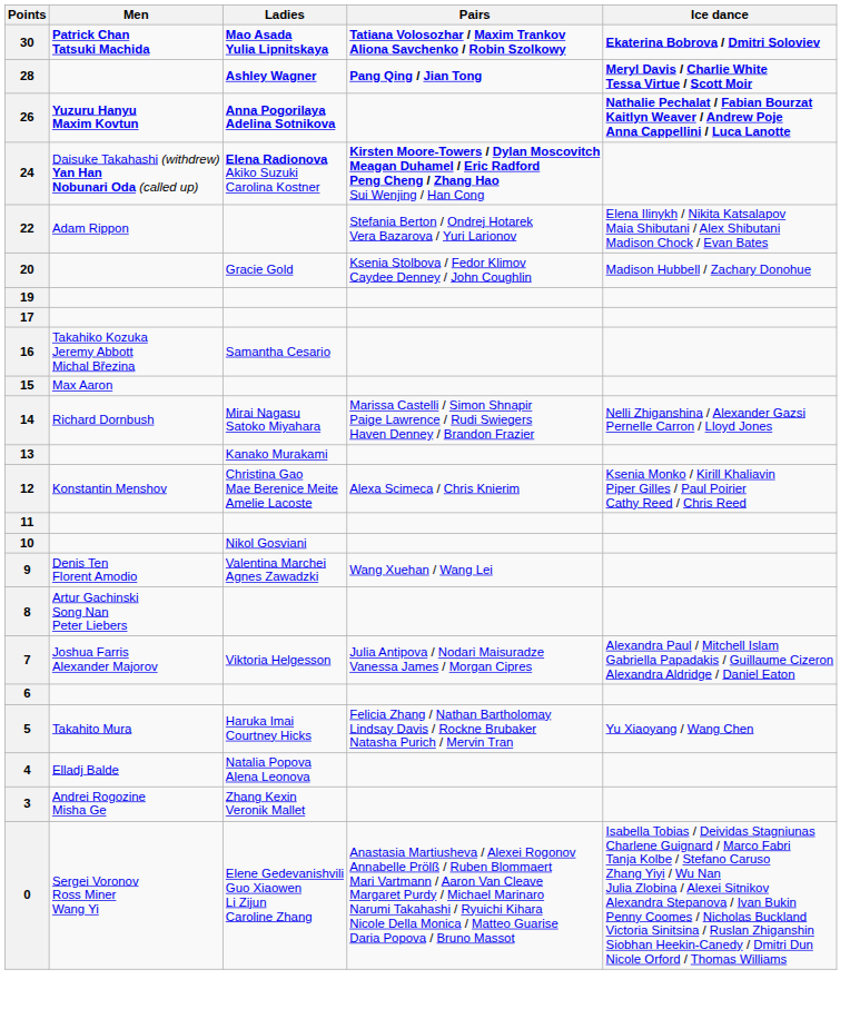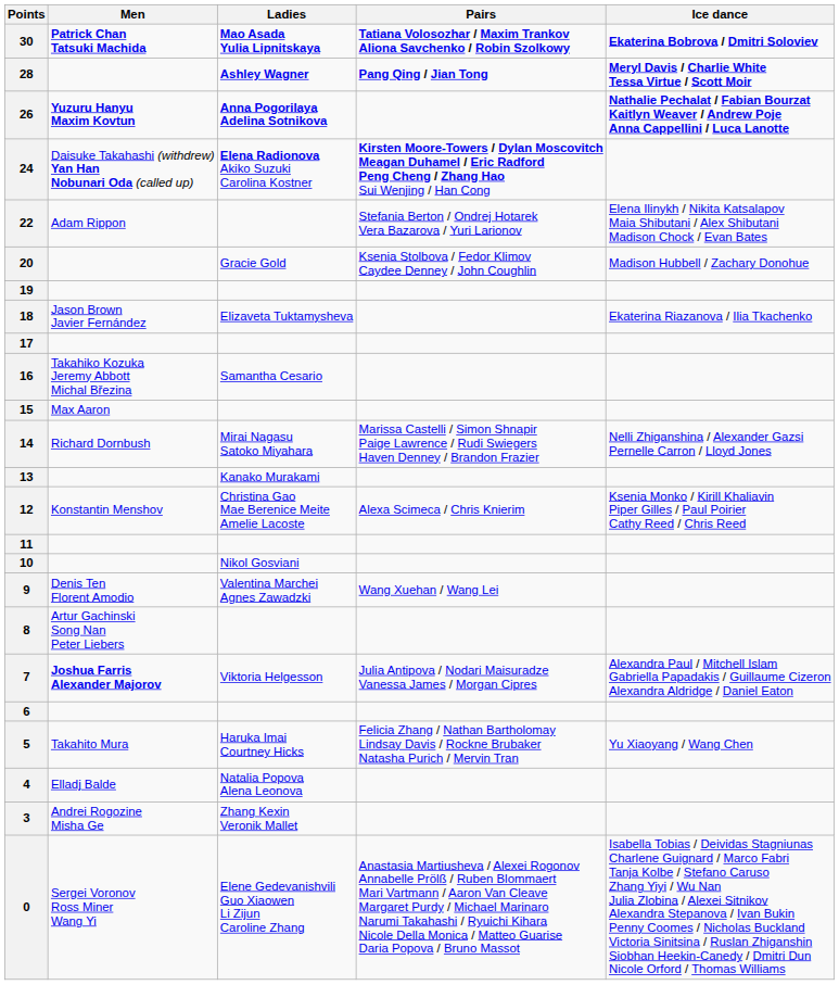 <table class="wikitable">
 <tr>
 <th>Points</th>
 <th>Men</th>
 <th>Ladies</th>
 <th>Pairs</th>
 <th>Ice dance</th>
 </tr>
 <tr>
 <th>30</th>
 <td> <strong><a href='#'>Patrick Chan</a></strong> <br>  <strong><a href='#'>Tatsuki Machida</a></strong></td>
 <td> <strong><a href='#'>Mao Asada</a></strong> <br>  <strong><a href='#'>Yulia Lipnitskaya</a></strong></td>
 <td> <strong><a href='#'>Tatiana Volosozhar</a> / <a href='#'>Maxim Trankov</a></strong> <br>  <strong><a href='#'>Aliona Savchenko</a> / <a href='#'>Robin Szolkowy</a></strong></td>
 <td> <strong><a href='#'>Ekaterina Bobrova</a> / <a href='#'>Dmitri Soloviev</a></strong></td>
 </tr>
 <tr>
 <th>28</th>
 <td></td>
 <td> <strong><a href='#'>Ashley Wagner</a></strong></td>
 <td> <strong><a href='#'>Pang Qing</a> / <a href='#'>Jian Tong</a></strong></td>
 <td> <strong><a href='#'>Meryl Davis</a> / <a href='#'>Charlie White</a></strong> <br>  <strong><a href='#'>Tessa Virtue</a> / <a href='#'>Scott Moir</a></strong></td>
 </tr>
 <tr>
 <th>26</th>
 <td> <strong><a href='#'>Yuzuru Hanyu</a></strong> <br>  <strong><a href='#'>Maxim Kovtun</a></strong></td>
 <td> <strong><a href='#'>Anna Pogorilaya</a></strong> <br>  <strong><a href='#'>Adelina Sotnikova</a></strong></td>
 <td></td>
 <td> <strong><a href='#'>Nathalie Pechalat</a> / <a href='#'>Fabian Bourzat</a></strong> <br>  <strong><a href='#'>Kaitlyn Weaver</a> / <a href='#'>Andrew Poje</a></strong> <br>  <strong><a href='#'>Anna Cappellini</a> / <a href='#'>Luca Lanotte</a></strong></td>
 </tr>
 <tr>
 <th>24</th>
 <td> <a href='#'>Daisuke Takahashi</a> <em>(withdrew)</em> <br>  <strong><a href='#'>Yan Han</a></strong> <br>  <strong><a href='#'>Nobunari Oda</a></strong> <em>(called up)</em></td>
 <td> <strong><a href='#'>Elena Radionova</a></strong> <br>  <a href='#'>Akiko Suzuki</a> <br>  <a href='#'>Carolina Kostner</a></td>
 <td> <strong><a href='#'>Kirsten Moore-Towers</a> / <a href='#'>Dylan Moscovitch</a></strong> <br>  <strong><a href='#'>Meagan Duhamel</a> / <a href='#'>Eric Radford</a></strong> <br>  <strong><a href='#'>Peng Cheng</a> / <a href='#'>Zhang Hao</a></strong> <br>  <a href='#'>Sui Wenjing</a> / <a href='#'>Han Cong</a></td>
 <td></td>
 </tr>
 <tr>
 <th>22</th>
 <td> <a href='#'>Adam Rippon</a></td>
 <td></td>
 <td> <a href='#'>Stefania Berton</a> / <a href='#'>Ondrej Hotarek</a> <br>  <a href='#'>Vera Bazarova</a> / <a href='#'>Yuri Larionov</a></td>
 <td> <a href='#'>Elena Ilinykh</a> / <a href='#'>Nikita Katsalapov</a> <br>  <a href='#'>Maia Shibutani</a> / <a href='#'>Alex Shibutani</a> <br>  <a href='#'>Madison Chock</a> / <a href='#'>Evan Bates</a></td>
 </tr>
 <tr>
 <th>20</th>
 <td></td>
 <td> <a href='#'>Gracie Gold</a></td>
 <td> <a href='#'>Ksenia Stolbova</a> / <a href='#'>Fedor Klimov</a> <br>  <a href='#'>Caydee Denney</a> / <a href='#'>John Coughlin</a></td>
 <td> <a href='#'>Madison Hubbell</a> / <a href='#'>Zachary Donohue</a></td>
 </tr>
 <tr>
 <th>19</th>
 <td></td>
 <td></td>
 <td></td>
 <td></td>
+</tr>
+<tr>
+<th>18</th>
+<td> <a href='#'>Jason Brown</a> <br>  <a href='#'>Javier Fernández</a></td>
+<td> <a href='#'>Elizaveta Tuktamysheva</a></td>
+<td></td>
+<td> <a href='#'>Ekaterina Riazanova</a> / <a href='#'>Ilia Tkachenko</a></td>
 </tr>
 <tr>
 <th>17</th>
 <td></td>
 <td></td>
 <td></td>
 <td></td>
 </tr>
 <tr>
 <th>16</th>
 <td> <a href='#'>Takahiko Kozuka</a> <br>  <a href='#'>Jeremy Abbott</a> <br>  <a href='#'>Michal Březina</a></td>
 <td> <a href='#'>Samantha Cesario</a></td>
 <td></td>
 <td></td>
 </tr>
 <tr>
 <th>15</th>
 <td> <a href='#'>Max Aaron</a></td>
 <td></td>
 <td></td>
 <td></td>
 </tr>
 <tr>
 <th>14</th>
 <td> <a href='#'>Richard Dornbush</a></td>
 <td> <a href='#'>Mirai Nagasu</a> <br>  <a href='#'>Satoko Miyahara</a></td>
 <td> <a href='#'>Marissa Castelli</a> / <a href='#'>Simon Shnapir</a> <br>  <a href='#'>Paige Lawrence</a> / <a href='#'>Rudi Swiegers</a> <br>  <a href='#'>Haven Denney</a> / <a href='#'>Brandon Frazier</a></td>
 <td> <a href='#'>Nelli Zhiganshina</a> / <a href='#'>Alexander Gazsi</a> <br>  <a href='#'>Pernelle Carron</a> / <a href='#'>Lloyd Jones</a></td>
 </tr>
 <tr>
 <th>13</th>
 <td></td>
 <td> <a href='#'>Kanako Murakami</a></td>
 <td></td>
 <td></td>
 </tr>
 <tr>
 <th>12</th>
 <td> <a href='#'>Konstantin Menshov</a></td>
 <td> <a href='#'>Christina Gao</a> <br>  <a href='#'>Mae Berenice Meite</a> <br>  <a href='#'>Amelie Lacoste</a></td>
 <td> <a href='#'>Alexa Scimeca</a> / <a href='#'>Chris Knierim</a></td>
 <td> <a href='#'>Ksenia Monko</a> / <a href='#'>Kirill Khaliavin</a> <br>  <a href='#'>Piper Gilles</a> / <a href='#'>Paul Poirier</a> <br>  <a href='#'>Cathy Reed</a> / <a href='#'>Chris Reed</a></td>
 </tr>
 <tr>
 <th>11</th>
 <td></td>
 <td></td>
 <td></td>
 <td></td>
 </tr>
 <tr>
 <th>10</th>
 <td></td>
 <td> <a href='#'>Nikol Gosviani</a></td>
 <td></td>
 <td></td>
 </tr>
 <tr>
 <th>9</th>
 <td> <a href='#'>Denis Ten</a> <br>  <a href='#'>Florent Amodio</a></td>
 <td> <a href='#'>Valentina Marchei</a> <br>  <a href='#'>Agnes Zawadzki</a></td>
 <td> <a href='#'>Wang Xuehan</a> / <a href='#'>Wang Lei</a></td>
 <td></td>
 </tr>
 <tr>
 <th>8</th>
 <td> <a href='#'>Artur Gachinski</a> <br>  <a href='#'>Song Nan</a> <br>  <a href='#'>Peter Liebers</a></td>
 <td></td>
 <td></td>
 <td></td>
 </tr>
 <tr>
 <th>7</th>
-<td> <a href='#'>Joshua Farris</a> <br>  <a href='#'>Alexander Majorov</a></td>
+<td><strong> <a href='#'>Joshua Farris</a> <br>  <a href='#'>Alexander Majorov</a></strong></td>
 <td> <a href='#'>Viktoria Helgesson</a></td>
 <td> <a href='#'>Julia Antipova</a> / <a href='#'>Nodari Maisuradze</a> <br>  <a href='#'>Vanessa James</a> / <a href='#'>Morgan Cipres</a></td>
 <td> <a href='#'>Alexandra Paul</a> / <a href='#'>Mitchell Islam</a> <br>  <a href='#'>Gabriella Papadakis</a> / <a href='#'>Guillaume Cizeron</a> <br>  <a href='#'>Alexandra Aldridge</a> / <a href='#'>Daniel Eaton</a></td>
 </tr>
 <tr>
 <th>6</th>
 <td></td>
 <td></td>
 <td></td>
 <td></td>
 </tr>
 <tr>
 <th>5</th>
 <td> <a href='#'>Takahito Mura</a></td>
 <td> <a href='#'>Haruka Imai</a> <br>  <a href='#'>Courtney Hicks</a></td>
 <td> <a href='#'>Felicia Zhang</a> / <a href='#'>Nathan Bartholomay</a> <br>  <a href='#'>Lindsay Davis</a> / <a href='#'>Rockne Brubaker</a> <br>  <a href='#'>Natasha Purich</a> / <a href='#'>Mervin Tran</a></td>
 <td> <a href='#'>Yu Xiaoyang</a> / <a href='#'>Wang Chen</a></td>
 </tr>
 <tr>
 <th>4</th>
 <td> <a href='#'>Elladj Balde</a></td>
 <td> <a href='#'>Natalia Popova</a> <br>  <a href='#'>Alena Leonova</a></td>
 <td></td>
 <td></td>
 </tr>
 <tr>
 <th>3</th>
 <td> <a href='#'>Andrei Rogozine</a> <br>  <a href='#'>Misha Ge</a></td>
 <td> <a href='#'>Zhang Kexin</a> <br>  <a href='#'>Veronik Mallet</a></td>
 <td></td>
 <td></td>
 </tr>
 <tr>
 <th>0</th>
 <td> <a href='#'>Sergei Voronov</a> <br>  <a href='#'>Ross Miner</a> <br>  <a href='#'>Wang Yi</a></td>
 <td> <a href='#'>Elene Gedevanishvili</a> <br>  <a href='#'>Guo Xiaowen</a> <br>  <a href='#'>Li Zijun</a> <br>  <a href='#'>Caroline Zhang</a></td>
 <td> <a href='#'>Anastasia Martiusheva</a> / <a href='#'>Alexei Rogonov</a> <br>  <a href='#'>Annabelle Prölß</a> / <a href='#'>Ruben Blommaert</a> <br>  <a href='#'>Mari Vartmann</a> / <a href='#'>Aaron Van Cleave</a> <br>  <a href='#'>Margaret Purdy</a> / <a href='#'>Michael Marinaro</a> <br>  <a href='#'>Narumi Takahashi</a> / <a href='#'>Ryuichi Kihara</a> <br>  <a href='#'>Nicole Della Monica</a> / <a href='#'>Matteo Guarise</a> <br>  <a href='#'>Daria Popova</a> / <a href='#'>Bruno Massot</a></td>
 <td> <a href='#'>Isabella Tobias</a> / <a href='#'>Deividas Stagniunas</a> <br>  <a href='#'>Charlene Guignard</a> / <a href='#'>Marco Fabri</a> <br>  <a href='#'>Tanja Kolbe</a> / <a href='#'>Stefano Caruso</a> <br>  <a href='#'>Zhang Yiyi</a> / <a href='#'>Wu Nan</a> <br>  <a href='#'>Julia Zlobina</a> / <a href='#'>Alexei Sitnikov</a> <br>  <a href='#'>Alexandra Stepanova</a> / <a href='#'>Ivan Bukin</a> <br>  <a href='#'>Penny Coomes</a> / <a href='#'>Nicholas Buckland</a> <br>  <a href='#'>Victoria Sinitsina</a> / <a href='#'>Ruslan Zhiganshin</a> <br>  <a href='#'>Siobhan Heekin-Canedy</a> / <a href='#'>Dmitri Dun</a> <br>  <a href='#'>Nicole Orford</a> / <a href='#'>Thomas Williams</a></td>
 </tr>
 </table>
